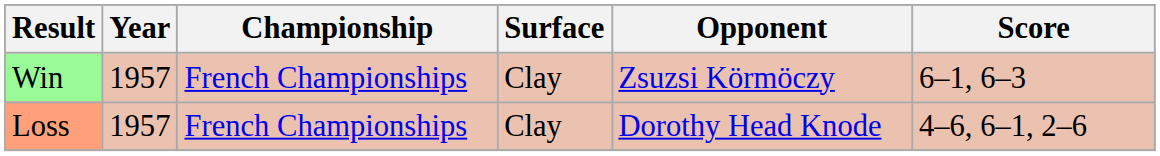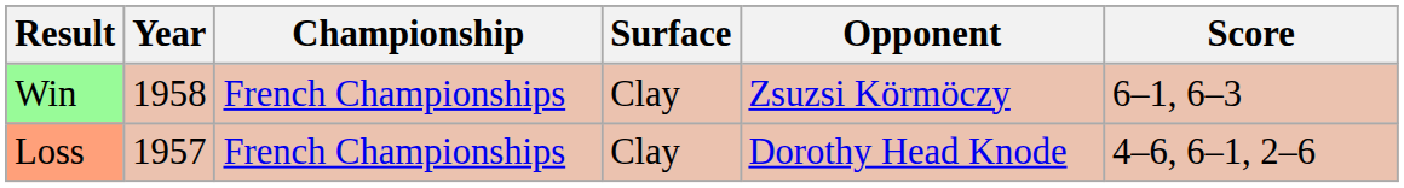 <table class='sortable wikitable'>
 <tr>
 <th style="width:40px">Result</th>
 <th style="width:30px">Year</th>
 <th style="width:160px">Championship</th>
 <th style="width:50px">Surface</th>
 <th style="width:150px">Opponent</th>
 <th style="width:120px" class="unsortable">Score</th>
 </tr>
 <tr style="background:#ebc2af;">
 <td style="background:#98fb98;">Win</td>
-<td>1957</td>
+<td>1958</td>
 <td><a href='#'>French Championships</a></td>
 <td>Clay</td>
 <td> <a href='#'>Zsuzsi Körmöczy</a></td>
 <td>6–1, 6–3</td>
 </tr>
 <tr style="background:#ebc2af;">
 <td style="background:#ffa07a;">Loss</td>
 <td>1957</td>
 <td><a href='#'>French Championships</a></td>
 <td>Clay</td>
 <td> <a href='#'>Dorothy Head Knode</a></td>
 <td>4–6, 6–1, 2–6</td>
 </tr>
 </table>
